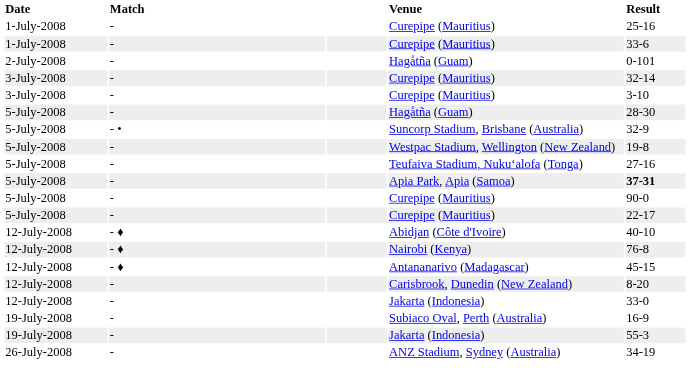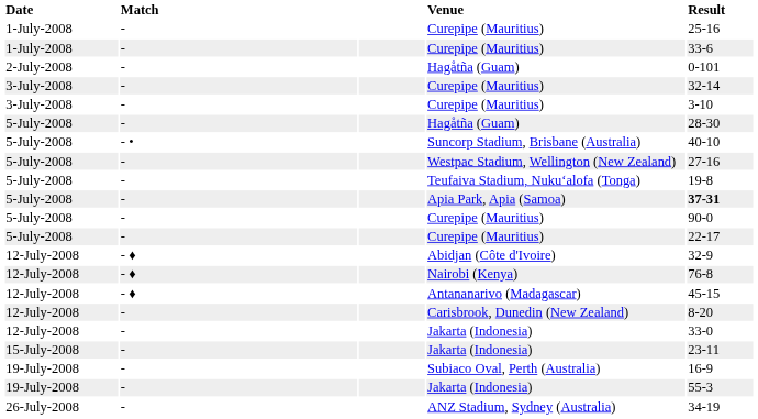 <table>
 <tr ---->
 <td width="130"><strong>Date</strong></td>
 <td width="275"><strong>Match</strong></td>
 <td width="75"></td>
 <td width="300"><strong>Venue</strong></td>
 <td width="75"><strong>Result</strong></td>
 </tr>
 <tr ---->
 <td>1-July-2008</td>
 <td><strong></strong> - </td>
 <td><br></td>
 <td><a href='#'>Curepipe</a> (<a href='#'>Mauritius</a>)</td>
 <td>25-16</td>
 </tr>
 <tr ---- bgcolor="#eeeeee">
 <td>1-July-2008</td>
 <td><strong></strong> - </td>
 <td><br></td>
 <td><a href='#'>Curepipe</a> (<a href='#'>Mauritius</a>)</td>
 <td>33-6</td>
 </tr>
 <tr ---->
 <td>2-July-2008</td>
 <td> - <strong></strong></td>
 <td><br></td>
 <td><a href='#'>Hagåtña</a> (<a href='#'>Guam</a>)</td>
 <td>0-101</td>
 </tr>
 <tr ---- bgcolor="#eeeeee">
 <td>3-July-2008</td>
 <td><strong></strong> - </td>
 <td><br></td>
 <td><a href='#'>Curepipe</a> (<a href='#'>Mauritius</a>)</td>
 <td>32-14</td>
 </tr>
 <tr ---->
 <td>3-July-2008</td>
 <td> - <strong></strong></td>
 <td><br></td>
 <td><a href='#'>Curepipe</a> (<a href='#'>Mauritius</a>)</td>
 <td>3-10</td>
 </tr>
 <tr ---- bgcolor="#eeeeee">
 <td>5-July-2008</td>
 <td> - <strong></strong></td>
 <td><br></td>
 <td><a href='#'>Hagåtña</a> (<a href='#'>Guam</a>)</td>
 <td>28-30</td>
 </tr>
 <tr ---->
 <td>5-July-2008</td>
 <td><strong></strong> -  •</td>
 <td><br></td>
 <td><a href='#'>Suncorp Stadium</a>, <a href='#'>Brisbane</a> (<a href='#'>Australia</a>)</td>
-<td>32-9</td>
+<td>40-10</td>
 </tr>
 <tr ---- bgcolor="#eeeeee">
 <td>5-July-2008</td>
 <td><strong></strong> - </td>
 <td><br></td>
 <td><a href='#'>Westpac Stadium</a>, <a href='#'>Wellington</a> (<a href='#'>New Zealand</a>)</td>
-<td>19-8</td>
+<td>27-16</td>
 </tr>
 <tr ---->
 <td>5-July-2008</td>
 <td><strong></strong> - </td>
 <td><br></td>
 <td><a href='#'>Teufaiva Stadium, Nukuʻalofa</a> (<a href='#'>Tonga</a>)</td>
-<td>27-16</td>
+<td>19-8</td>
 </tr>
 <tr ---- bgcolor="#eeeeee">
 <td>5-July-2008</td>
 <td><strong></strong> - </td>
 <td><br></td>
 <td><a href='#'>Apia Park</a>, <a href='#'>Apia</a> (<a href='#'>Samoa</a>)</td>
 <td><strong>37-31</strong></td>
 </tr>
 <tr ---->
 <td>5-July-2008</td>
 <td><strong></strong> - </td>
 <td><br></td>
 <td><a href='#'>Curepipe</a> (<a href='#'>Mauritius</a>)</td>
 <td>90-0</td>
 </tr>
 <tr ---- bgcolor="#eeeeee">
 <td>5-July-2008</td>
 <td><strong></strong> - </td>
 <td><br></td>
 <td><a href='#'>Curepipe</a> (<a href='#'>Mauritius</a>)</td>
 <td>22-17</td>
 </tr>
 <tr ---->
 <td>12-July-2008</td>
 <td><strong></strong> -  ♦</td>
 <td><br></td>
 <td><a href='#'>Abidjan</a> (<a href='#'>Côte d'Ivoire</a>)</td>
-<td>40-10</td>
+<td>32-9</td>
 </tr>
 <tr ---- bgcolor="#eeeeee">
 <td>12-July-2008</td>
 <td><strong></strong> -  ♦</td>
 <td><br> </td>
 <td><a href='#'>Nairobi</a> (<a href='#'>Kenya</a>)</td>
 <td>76-8</td>
 </tr>
 <tr ---->
 <td>12-July-2008</td>
 <td><strong></strong> -  ♦</td>
 <td><br></td>
 <td><a href='#'>Antananarivo</a> (<a href='#'>Madagascar</a>)</td>
 <td>45-15</td>
 </tr>
 <tr ---- bgcolor="#eeeeee">
 <td>12-July-2008</td>
 <td> - <strong></strong></td>
 <td><br></td>
 <td><a href='#'>Carisbrook</a>, <a href='#'>Dunedin</a> (<a href='#'>New Zealand</a>)</td>
 <td>8-20</td>
 </tr>
 <tr ---->
 <td>12-July-2008</td>
 <td><strong></strong> - </td>
 <td><br></td>
 <td><a href='#'>Jakarta</a> (<a href='#'>Indonesia</a>)</td>
 <td>33-0</td>
 </tr>
+<tr ---- bgcolor="#eeeeee">
+<td>15-July-2008</td>
+<td><strong></strong> - </td>
+<td><br></td>
+<td><a href='#'>Jakarta</a> (<a href='#'>Indonesia</a>)</td>
+<td>23-11</td>
+</tr>
 <tr ---->
 <td>19-July-2008</td>
 <td><strong></strong> - </td>
 <td><br></td>
 <td><a href='#'>Subiaco Oval</a>, <a href='#'>Perth</a> (<a href='#'>Australia</a>)</td>
 <td>16-9</td>
 </tr>
 <tr ---- bgcolor="#eeeeee">
 <td>19-July-2008</td>
 <td><strong></strong> - </td>
 <td><br></td>
 <td><a href='#'>Jakarta</a> (<a href='#'>Indonesia</a>)</td>
 <td>55-3</td>
 </tr>
 <tr ---->
 <td>26-July-2008</td>
 <td><strong></strong> - </td>
 <td></td>
 <td><a href='#'>ANZ Stadium</a>, <a href='#'>Sydney</a> (<a href='#'>Australia</a>)</td>
 <td>34-19</td>
 </tr>
 </table>
